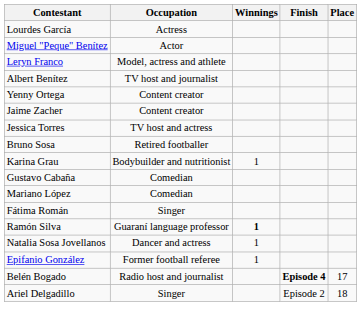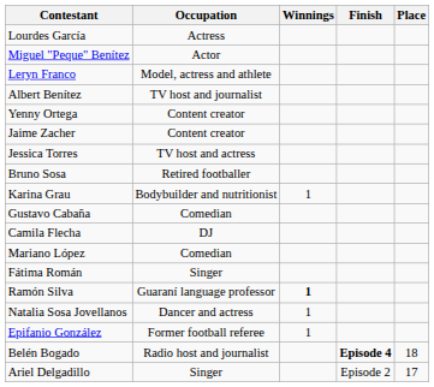 <table class="wikitable sortable" style="text-align:center">
 <tr>
 <th>Contestant</th>
 <th>Occupation</th>
 <th>Winnings</th>
 <th>Finish</th>
 <th>Place</th>
 </tr>
 <tr>
 <td align="left">Lourdes García</td>
 <td>Actress</td>
 <td></td>
 <td></td>
 <td></td>
 </tr>
 <tr>
 <td align="left"><a href='#'>Miguel "Peque" Benítez</a></td>
 <td>Actor</td>
 <td></td>
 <td></td>
 <td></td>
 </tr>
 <tr>
 <td align="left"><a href='#'>Leryn Franco</a></td>
 <td>Model, actress and athlete</td>
 <td></td>
 <td></td>
 <td></td>
 </tr>
 <tr>
 <td align="left">Albert Benítez</td>
 <td>TV host and journalist</td>
 <td></td>
 <td></td>
 <td></td>
 </tr>
 <tr>
 <td align="left">Yenny Ortega</td>
 <td>Content creator</td>
 <td></td>
 <td></td>
 <td></td>
 </tr>
 <tr>
 <td align="left">Jaime Zacher</td>
 <td>Content creator</td>
 <td></td>
 <td></td>
 <td></td>
 </tr>
 <tr>
 <td align="left">Jessica Torres</td>
 <td>TV host and actress</td>
 <td></td>
 <td></td>
 <td></td>
 </tr>
 <tr>
 <td align="left">Bruno Sosa</td>
 <td>Retired footballer</td>
 <td></td>
 <td></td>
 <td></td>
 </tr>
 <tr>
 <td align="left">Karina Grau</td>
 <td>Bodybuilder and nutritionist</td>
 <td>1</td>
 <td></td>
 <td></td>
 </tr>
 <tr>
 <td align="left">Gustavo Cabaña</td>
 <td>Comedian</td>
 <td></td>
 <td></td>
 <td></td>
 </tr>
 <tr>
+<td align="left">Camila Flecha</td>
+<td>DJ</td>
+<td></td>
+<td></td>
+<td></td>
+</tr>
+<tr>
 <td align="left">Mariano López</td>
 <td>Comedian</td>
 <td></td>
 <td></td>
 <td></td>
 </tr>
 <tr>
 <td align="left">Fátima Román</td>
 <td>Singer</td>
 <td></td>
 <td></td>
 <td></td>
 </tr>
 <tr>
 <td align="left">Ramón Silva</td>
 <td>Guaraní language professor</td>
 <td><strong>1</strong></td>
 <td></td>
 <td></td>
 </tr>
 <tr>
 <td align="left">Natalia Sosa Jovellanos</td>
 <td>Dancer and actress</td>
 <td>1</td>
 <td></td>
 <td></td>
 </tr>
 <tr>
 <td align="left"><a href='#'>Epifanio González</a></td>
 <td>Former football referee</td>
 <td>1</td>
 <td></td>
 <td></td>
 </tr>
 <tr>
 <td align="left">Belén Bogado</td>
 <td>Radio host and journalist</td>
 <td></td>
 <td><strong>Episode 4</strong></td>
-<td>17</td>
+<td>18</td>
 </tr>
 <tr>
 <td align="left">Ariel Delgadillo</td>
 <td>Singer</td>
 <td></td>
 <td>Episode 2</td>
-<td>18</td>
+<td>17</td>
 </tr>
 </table>
